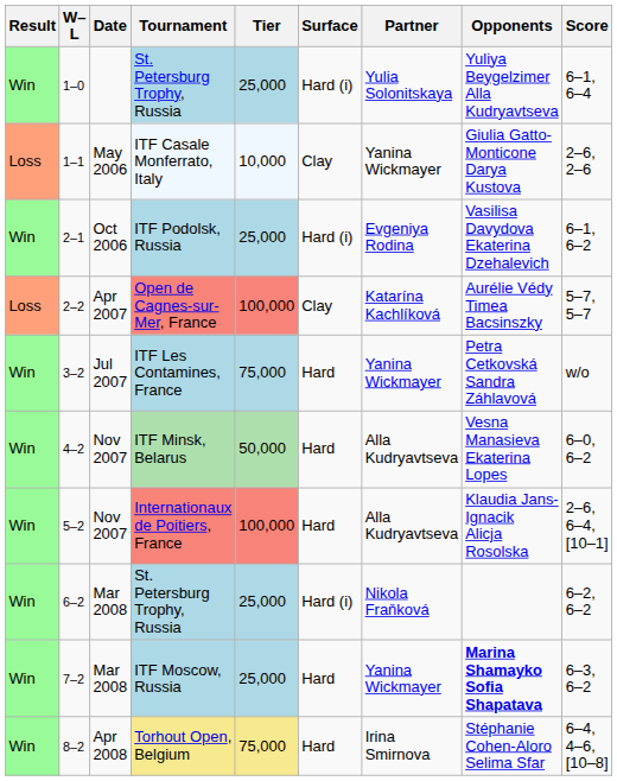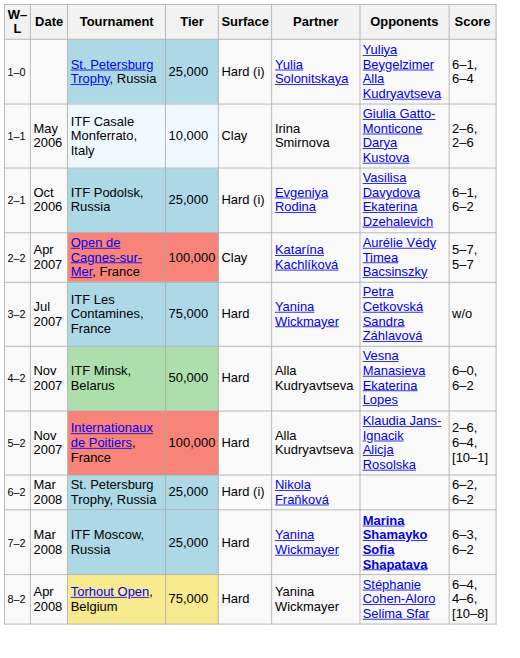 <table class="sortable wikitable">
 <tr>
-<th>Result</th>
 <th class="unsortable">W–L</th>
 <th>Date</th>
 <th>Tournament</th>
 <th>Tier</th>
 <th>Surface</th>
 <th>Partner</th>
 <th>Opponents</th>
 <th class="unsortable">Score</th>
 </tr>
 <tr>
-<td bgcolor=98FB98>Win</td>
 <td><small>1–0</small></td>
 <td></td>
 <td style="background:lightblue;"><a href='#'>St. Petersburg Trophy</a>, Russia</td>
 <td style="background:lightblue;">25,000</td>
 <td>Hard (i)</td>
 <td> <a href='#'>Yulia Solonitskaya</a></td>
 <td> <a href='#'>Yuliya Beygelzimer</a> <br>  <a href='#'>Alla Kudryavtseva</a></td>
 <td>6–1, 6–4</td>
 </tr>
 <tr>
-<td bgcolor="FFA07A">Loss</td>
 <td><small>1–1</small></td>
 <td>May 2006</td>
 <td bgcolor="#f0f8ff">ITF Casale Monferrato, Italy</td>
 <td bgcolor="#f0f8ff">10,000</td>
 <td>Clay</td>
-<td> Yanina Wickmayer</td>
+<td> Irina Smirnova</td>
 <td> <a href='#'>Giulia Gatto-Monticone</a> <br>  <a href='#'>Darya Kustova</a></td>
 <td>2–6, 2–6</td>
 </tr>
 <tr>
-<td bgcolor="98FB98">Win</td>
 <td><small>2–1</small></td>
 <td>Oct 2006</td>
 <td bgcolor="lightblue">ITF Podolsk, Russia</td>
 <td bgcolor="lightblue">25,000</td>
 <td>Hard (i)</td>
 <td> <a href='#'>Evgeniya Rodina</a></td>
 <td> <a href='#'>Vasilisa Davydova</a> <br>  <a href='#'>Ekaterina Dzehalevich</a></td>
 <td>6–1, 6–2</td>
 </tr>
 <tr>
-<td bgcolor="FFA07A">Loss</td>
 <td><small>2–2</small></td>
 <td>Apr 2007</td>
 <td style="background:#f88379;"><a href='#'>Open de Cagnes-sur-Mer</a>, France</td>
 <td style="background:#f88379;">100,000</td>
 <td>Clay</td>
 <td> <a href='#'>Katarína Kachlíková</a></td>
 <td> <a href='#'>Aurélie Védy</a> <br>  <a href='#'>Timea Bacsinszky</a></td>
 <td>5–7, 5–7</td>
 </tr>
 <tr>
-<td bgcolor=98FB98>Win</td>
 <td><small>3–2</small></td>
 <td>Jul 2007</td>
 <td bgcolor=lightblue>ITF Les Contamines, France</td>
 <td bgcolor=lightblue>75,000</td>
 <td>Hard</td>
 <td> <a href='#'>Yanina Wickmayer</a></td>
 <td> <a href='#'>Petra Cetkovská</a> <br>  <a href='#'>Sandra Záhlavová</a></td>
 <td>w/o</td>
 </tr>
 <tr>
-<td bgcolor=98FB98>Win</td>
 <td><small>4–2</small></td>
 <td>Nov 2007</td>
 <td bgcolor=#ADDFAD>ITF Minsk, Belarus</td>
 <td bgcolor=#ADDFAD>50,000</td>
 <td>Hard</td>
 <td> Alla Kudryavtseva</td>
 <td> <a href='#'>Vesna Manasieva</a> <br>  <a href='#'>Ekaterina Lopes</a></td>
 <td>6–0, 6–2</td>
 </tr>
 <tr>
-<td bgcolor=98FB98>Win</td>
 <td><small>5–2</small></td>
 <td>Nov 2007</td>
 <td style="background:#f88379;"><a href='#'>Internationaux de Poitiers</a>, France</td>
 <td style="background:#f88379;">100,000</td>
 <td>Hard</td>
 <td> Alla Kudryavtseva</td>
 <td> <a href='#'>Klaudia Jans-Ignacik</a> <br>  <a href='#'>Alicja Rosolska</a></td>
 <td>2–6, 6–4, [10–1]</td>
 </tr>
 <tr>
-<td bgcolor="98FB98">Win</td>
 <td><small>6–2</small></td>
 <td>Mar 2008</td>
 <td style="background:lightblue;">St. Petersburg Trophy, Russia</td>
 <td style="background:lightblue;">25,000</td>
 <td>Hard (i)</td>
 <td> <a href='#'>Nikola Fraňková</a></td>
 <td></td>
 <td>6–2, 6–2</td>
 </tr>
 <tr>
-<td bgcolor="98FB98">Win</td>
 <td><small>7–2</small></td>
 <td>Mar 2008</td>
 <td style="background:lightblue;">ITF Moscow, Russia</td>
 <td style="background:lightblue;">25,000</td>
 <td>Hard</td>
 <td> <a href='#'>Yanina Wickmayer</a></td>
 <td><strong> <a href='#'>Marina Shamayko</a> <br>  <a href='#'>Sofia Shapatava</a></strong></td>
 <td>6–3, 6–2</td>
 </tr>
 <tr>
-<td bgcolor=98FB98>Win</td>
 <td><small>8–2</small></td>
 <td>Apr 2008</td>
 <td bgcolor=F7E98E><a href='#'>Torhout Open</a>, Belgium</td>
 <td bgcolor=F7E98E>75,000</td>
 <td>Hard</td>
-<td> Irina Smirnova</td>
+<td> Yanina Wickmayer</td>
 <td> <a href='#'>Stéphanie Cohen-Aloro</a> <br>  <a href='#'>Selima Sfar</a></td>
 <td>6–4, 4–6, [10–8]</td>
 </tr>
 </table>
